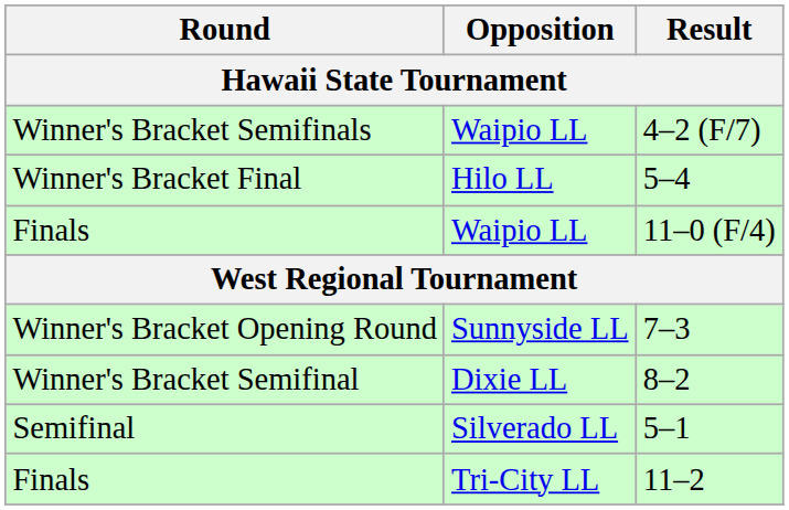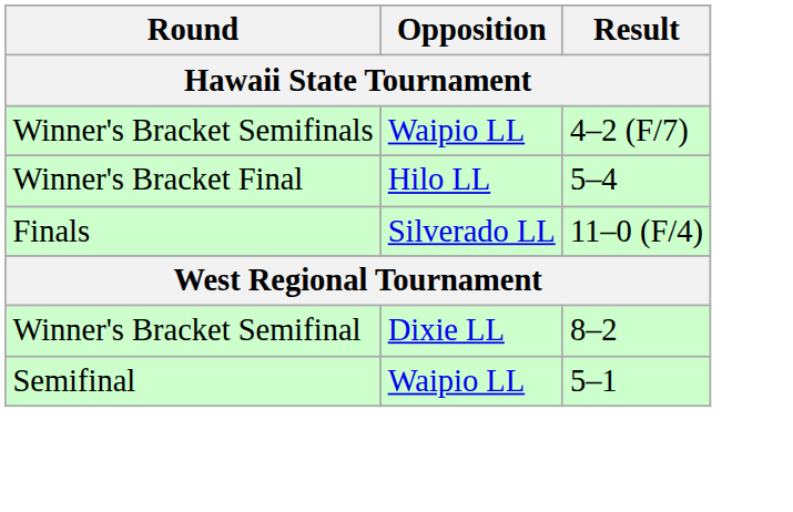 <table class="wikitable">
 <tr>
 <th>Round</th>
 <th>Opposition</th>
 <th>Result</th>
 </tr>
 <tr>
 <th colspan=3>Hawaii State Tournament</th>
 </tr>
 <tr bgcolor=ccffcc>
 <td>Winner's Bracket Semifinals</td>
 <td><a href='#'>Waipio LL</a></td>
 <td>4–2 (F/7)</td>
 </tr>
 <tr bgcolor=ccffcc>
 <td>Winner's Bracket Final</td>
 <td><a href='#'>Hilo LL</a></td>
 <td>5–4</td>
 </tr>
 <tr bgcolor=ccffcc>
 <td>Finals</td>
-<td><a href='#'>Waipio LL</a></td>
+<td> <a href='#'>Silverado LL</a></td>
 <td>11–0 (F/4)</td>
 </tr>
 <tr>
 <th colspan=3>West Regional Tournament</th>
-</tr>
-<tr bgcolor=ccffcc>
-<td>Winner's Bracket Opening Round</td>
-<td> <a href='#'>Sunnyside LL</a></td>
-<td>7–3</td>
 </tr>
 <tr bgcolor=ccffcc>
 <td>Winner's Bracket Semifinal</td>
 <td> <a href='#'>Dixie LL</a></td>
 <td>8–2</td>
 </tr>
 <tr bgcolor=ccffcc>
 <td>Semifinal</td>
-<td> <a href='#'>Silverado LL</a></td>
+<td><a href='#'>Waipio LL</a></td>
 <td>5–1</td>
 </tr>
-<tr bgcolor=ccffcc>
-<td>Finals</td>
-<td> <a href='#'>Tri-City LL</a></td>
-<td>11–2</td>
-</tr>
 </table>
